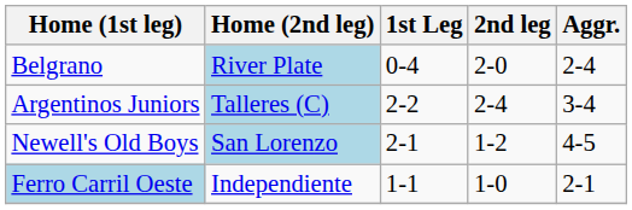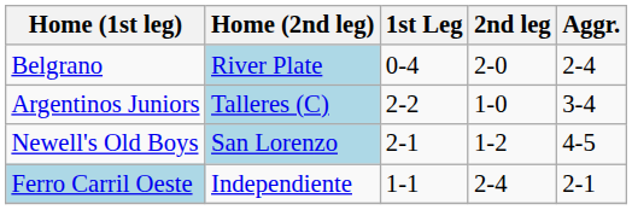 <table class="wikitable" style="text-align: left;">
 <tr>
 <th>Home (1st leg)</th>
 <th>Home (2nd leg)</th>
 <th>1st Leg</th>
 <th>2nd leg</th>
 <th>Aggr.</th>
 </tr>
 <tr>
 <td><a href='#'>Belgrano</a></td>
 <td bgcolor=lightblue><a href='#'>River Plate</a></td>
 <td>0-4</td>
 <td>2-0</td>
 <td>2-4</td>
 </tr>
 <tr>
 <td><a href='#'>Argentinos Juniors</a></td>
 <td bgcolor=lightblue><a href='#'>Talleres (C)</a></td>
 <td>2-2</td>
-<td>2-4</td>
+<td>1-0</td>
 <td>3-4</td>
 </tr>
 <tr>
 <td><a href='#'>Newell's Old Boys</a></td>
 <td bgcolor=lightblue><a href='#'>San Lorenzo</a></td>
 <td>2-1</td>
 <td>1-2</td>
 <td>4-5</td>
 </tr>
 <tr>
 <td bgcolor=lightblue><a href='#'>Ferro Carril Oeste</a></td>
 <td><a href='#'>Independiente</a></td>
 <td>1-1</td>
-<td>1-0</td>
+<td>2-4</td>
 <td>2-1</td>
 </tr>
 <tr>
 </tr>
 </table>
